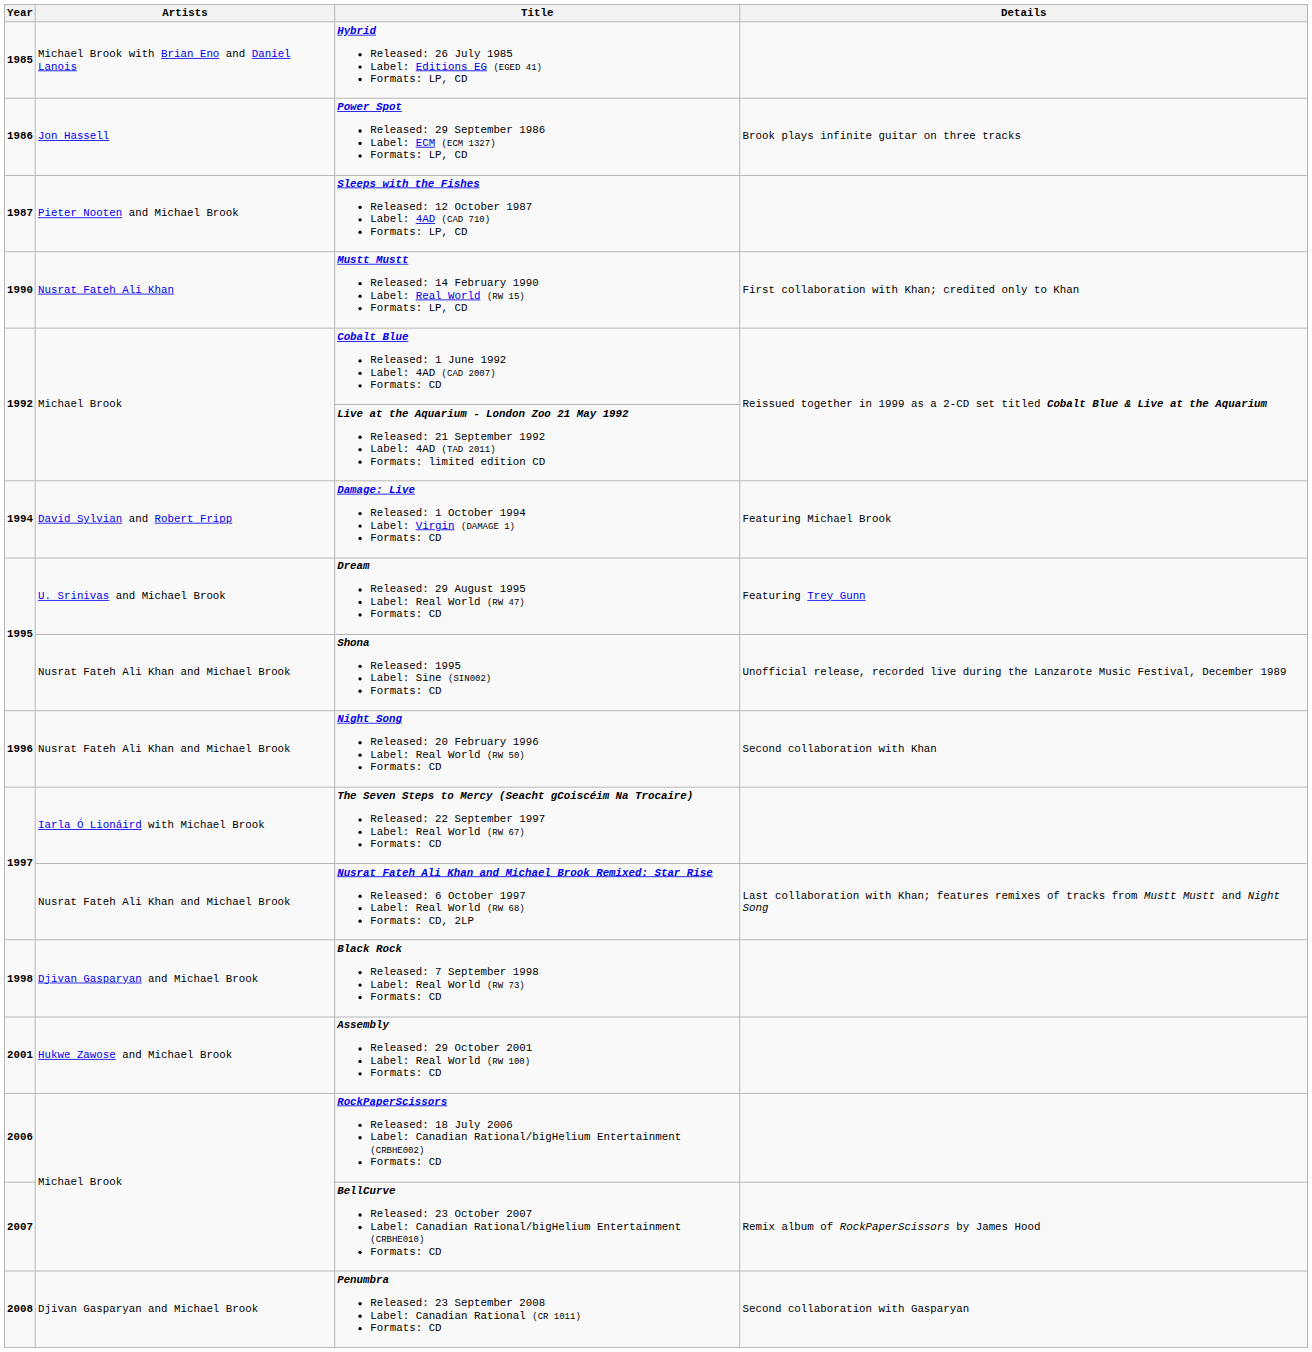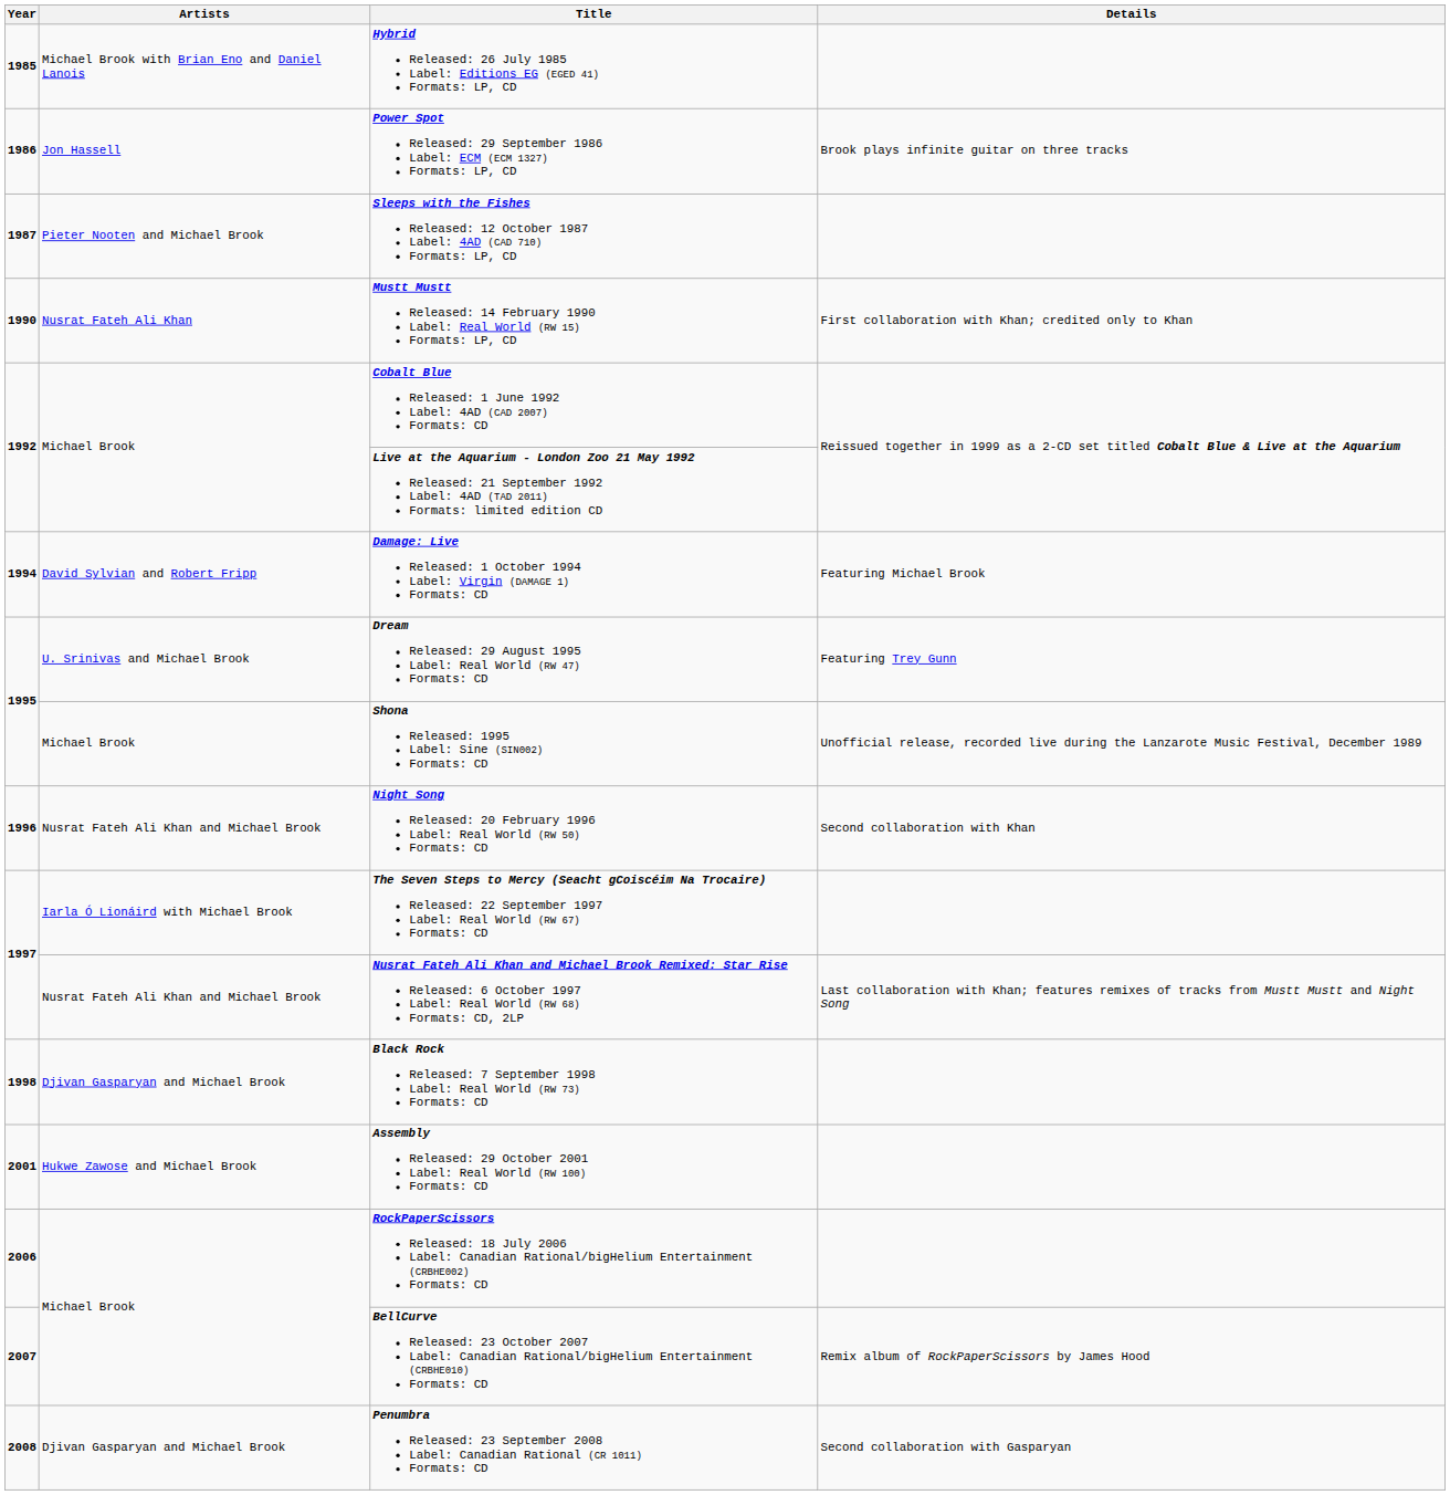 <table class="wikitable">
 <tr>
 <th>Year</th>
 <th>Artists</th>
 <th>Title</th>
 <th>Details</th>
 </tr>
 <tr>
 <td><strong>1985</strong></td>
 <td>Michael Brook with <a href='#'>Brian Eno</a> and <a href='#'>Daniel Lanois</a></td>
 <td><strong><em><a href='#'>Hybrid</a></em></strong><br><ul><li>Released: 26 July 1985</li><li>Label: <a href='#'>Editions EG</a> <small>(EGED 41)</small></li><li>Formats: LP, CD</li></ul></td>
 <td></td>
 </tr>
 <tr>
 <td><strong>1986</strong></td>
 <td><a href='#'>Jon Hassell</a></td>
 <td><strong><em><a href='#'>Power Spot</a></em></strong><br><ul><li>Released: 29 September 1986</li><li>Label: <a href='#'>ECM</a> <small>(ECM 1327)</small></li><li>Formats: LP, CD</li></ul></td>
 <td>Brook plays infinite guitar on three tracks</td>
 </tr>
 <tr>
 <td><strong>1987</strong></td>
 <td><a href='#'>Pieter Nooten</a> and Michael Brook</td>
 <td><strong><em><a href='#'>Sleeps with the Fishes</a></em></strong><br><ul><li>Released: 12 October 1987</li><li>Label: <a href='#'>4AD</a> <small>(CAD 710)</small></li><li>Formats: LP, CD</li></ul></td>
 <td></td>
 </tr>
 <tr>
 <td><strong>1990</strong></td>
 <td><a href='#'>Nusrat Fateh Ali Khan</a></td>
 <td><strong><em><a href='#'>Mustt Mustt</a></em></strong><br><ul><li>Released: 14 February 1990</li><li>Label: <a href='#'>Real World</a> <small>(RW 15)</small></li><li>Formats: LP, CD</li></ul></td>
 <td>First collaboration with Khan; credited only to Khan</td>
 </tr>
 <tr>
 <td rowspan="2"><strong>1992</strong></td>
 <td rowspan="2">Michael Brook</td>
 <td><strong><em><a href='#'>Cobalt Blue</a></em></strong><br><ul><li>Released: 1 June 1992</li><li>Label: 4AD <small>(CAD 2007)</small></li><li>Formats: CD</li></ul></td>
 <td rowspan="2">Reissued together in 1999 as a 2-CD set titled <strong><em>Cobalt Blue & Live at the Aquarium</em></strong></td>
 </tr>
 <tr>
 <td><strong><em>Live at the Aquarium - London Zoo 21 May 1992</em></strong><br><ul><li>Released: 21 September 1992</li><li>Label: 4AD <small>(TAD 2011)</small></li><li>Formats: limited edition CD</li></ul></td>
 </tr>
 <tr>
 <td><strong>1994</strong></td>
 <td><a href='#'>David Sylvian</a> and <a href='#'>Robert Fripp</a></td>
 <td><strong><em><a href='#'>Damage: Live</a></em></strong><br><ul><li>Released: 1 October 1994</li><li>Label: <a href='#'>Virgin</a> <small>(DAMAGE 1)</small></li><li>Formats: CD</li></ul></td>
 <td>Featuring Michael Brook</td>
 </tr>
 <tr>
 <td rowspan="2"><strong>1995</strong></td>
 <td><a href='#'>U. Srinivas</a> and Michael Brook</td>
 <td><strong><em>Dream</em></strong><br><ul><li>Released: 29 August 1995</li><li>Label: Real World <small>(RW 47)</small></li><li>Formats: CD</li></ul></td>
 <td>Featuring <a href='#'>Trey Gunn</a></td>
 </tr>
 <tr>
-<td>Nusrat Fateh Ali Khan and Michael Brook</td>
+<td>Michael Brook</td>
 <td><strong><em>Shona</em></strong><br><ul><li>Released: 1995</li><li>Label: Sine <small>(SIN002)</small></li><li>Formats: CD</li></ul></td>
 <td>Unofficial release, recorded live during the Lanzarote Music Festival, December 1989</td>
 </tr>
 <tr>
 <td><strong>1996</strong></td>
 <td>Nusrat Fateh Ali Khan and Michael Brook</td>
 <td><strong><em><a href='#'>Night Song</a></em></strong><br><ul><li>Released: 20 February 1996</li><li>Label: Real World <small>(RW 50)</small></li><li>Formats: CD</li></ul></td>
 <td>Second collaboration with Khan</td>
 </tr>
 <tr>
 <td rowspan="2"><strong>1997</strong></td>
 <td><a href='#'>Iarla Ó Lionáird</a> with Michael Brook</td>
 <td><strong><em>The Seven Steps to Mercy (Seacht gCoiscéim Na Trocaire)</em></strong><br><ul><li>Released: 22 September 1997</li><li>Label: Real World <small>(RW 67)</small></li><li>Formats: CD</li></ul></td>
 <td></td>
 </tr>
 <tr>
 <td>Nusrat Fateh Ali Khan and Michael Brook</td>
 <td><strong><em><a href='#'>Nusrat Fateh Ali Khan and Michael Brook Remixed: Star Rise</a></em></strong><br><ul><li>Released: 6 October 1997</li><li>Label: Real World <small>(RW 68)</small></li><li>Formats: CD, 2LP</li></ul></td>
 <td>Last collaboration with Khan; features remixes of tracks from <em>Mustt Mustt</em> and <em>Night Song</em></td>
 </tr>
 <tr>
 <td><strong>1998</strong></td>
 <td><a href='#'>Djivan Gasparyan</a> and Michael Brook</td>
 <td><strong><em>Black Rock</em></strong><br><ul><li>Released: 7 September 1998</li><li>Label: Real World <small>(RW 73)</small></li><li>Formats: CD</li></ul></td>
 <td></td>
 </tr>
 <tr>
 <td><strong>2001</strong></td>
 <td><a href='#'>Hukwe Zawose</a> and Michael Brook</td>
 <td><strong><em>Assembly</em></strong><br><ul><li>Released: 29 October 2001</li><li>Label: Real World <small>(RW 100)</small></li><li>Formats: CD</li></ul></td>
 <td></td>
 </tr>
 <tr>
 <td><strong>2006</strong></td>
 <td rowspan="2">Michael Brook</td>
 <td><strong><em><a href='#'>RockPaperScissors</a></em></strong><br><ul><li>Released: 18 July 2006</li><li>Label: Canadian Rational/bigHelium Entertainment <small>(CRBHE002)</small></li><li>Formats: CD</li></ul></td>
 <td></td>
 </tr>
 <tr>
 <td><strong>2007</strong></td>
 <td><strong><em>BellCurve</em></strong><br><ul><li>Released: 23 October 2007</li><li>Label: Canadian Rational/bigHelium Entertainment <small>(CRBHE010)</small></li><li>Formats: CD</li></ul></td>
 <td>Remix album of <em>RockPaperScissors</em> by James Hood</td>
 </tr>
 <tr>
 <td><strong>2008</strong></td>
 <td>Djivan Gasparyan and Michael Brook</td>
 <td><strong><em>Penumbra</em></strong><br><ul><li>Released: 23 September 2008</li><li>Label: Canadian Rational <small>(CR 1011)</small></li><li>Formats: CD</li></ul></td>
 <td>Second collaboration with Gasparyan</td>
 </tr>
 </table>
